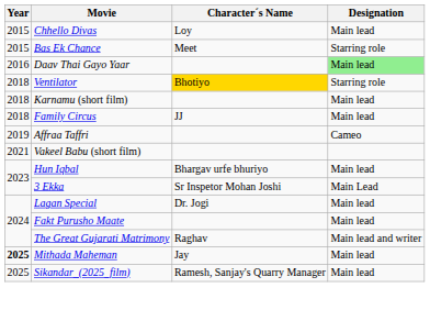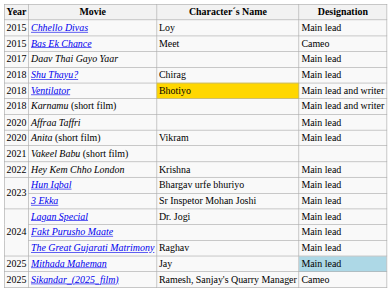 <table class="wikitable sortable">
 <tr>
 <th>Year</th>
 <th>Movie</th>
 <th>Character´s Name</th>
 <th>Designation</th>
 </tr>
 <tr>
 <td>2015</td>
 <td><em><a href='#'>Chhello Divas</a></em></td>
 <td>Loy</td>
 <td>Main lead</td>
 </tr>
 <tr>
 <td>2015</td>
 <td><em><a href='#'>Bas Ek Chance</a></em></td>
 <td>Meet</td>
-<td>Starring role</td>
+<td>Cameo</td>
 </tr>
 <tr>
-<td>2016</td>
+<td>2017</td>
 <td><em>Daav Thai Gayo Yaar</em></td>
 <td></td>
-<td style="background: lightgreen;">Main lead</td>
+<td>Main lead</td>
+</tr>
+<tr>
+<td>2018</td>
+<td><em><a href='#'>Shu Thayu?</a></em></td>
+<td>Chirag</td>
+<td>Main lead</td>
 </tr>
 <tr>
 <td>2018</td>
 <td><a href='#'><em>Ventilator</em></a></td>
 <td style="background: gold;">Bhotiyo</td>
-<td>Starring role</td>
+<td>Main lead and writer</td>
 </tr>
 <tr>
 <td>2018</td>
 <td><em>Karnamu</em> (short film)</td>
 <td></td>
+<td>Main lead and writer</td>
+</tr>
+<tr>
+<td>2020</td>
+<td><em>Affraa Taffri</em></td>
+<td></td>
 <td>Main lead</td>
 </tr>
 <tr>
-<td>2018</td>
-<td><a href='#'><em>Family Circus</em></a></td>
-<td>JJ</td>
+<td>2020</td>
+<td><em>Anita</em> (short film)</td>
+<td>Vikram</td>
 <td>Main lead</td>
-</tr>
-<tr>
-<td>2019</td>
-<td><em>Affraa Taffri</em></td>
-<td></td>
-<td>Cameo</td>
 </tr>
 <tr>
 <td>2021</td>
 <td><em>Vakeel Babu</em> (short film)</td>
 <td></td>
 <td></td>
+</tr>
+<tr>
+<td>2022</td>
+<td><em>Hey Kem Chho London</em></td>
+<td>Krishna</td>
+<td>Main lead</td>
 </tr>
 <tr>
 <td rowspan="2">2023</td>
 <td><em><a href='#'>Hun Iqbal</a></em></td>
 <td>Bhargav urfe bhuriyo</td>
 <td>Main lead</td>
 </tr>
 <tr>
 <td><em><a href='#'>3 Ekka</a></em></td>
 <td>Sr Inspetor Mohan Joshi</td>
-<td>Main Lead</td>
+<td>Main lead</td>
 </tr>
 <tr>
 <td rowspan="3">2024</td>
 <td><em><a href='#'>Lagan Special</a></em></td>
 <td>Dr. Jogi</td>
 <td>Main lead</td>
 </tr>
 <tr>
 <td><em><a href='#'>Fakt Purusho Maate</a></em></td>
 <td></td>
 <td>Main lead</td>
 </tr>
 <tr>
 <td><em><a href='#'>The Great Gujarati Matrimony</a></em></td>
 <td>Raghav</td>
-<td>Main lead and writer</td>
+<td>Main lead</td>
 </tr>
 <tr>
-<td><strong>2025</strong></td>
+<td>2025</td>
 <td><em><a href='#'>Mithada Maheman</a></em></td>
 <td>Jay</td>
-<td>Main lead</td>
+<td style="background: lightblue;">Main lead</td>
 </tr>
 <tr>
 <td>2025</td>
 <td><em><a href='#'>Sikandar_(2025_film)</a></em></td>
 <td>Ramesh, Sanjay's Quarry Manager</td>
-<td>Main lead</td>
+<td>Cameo</td>
 </tr>
 </table>
